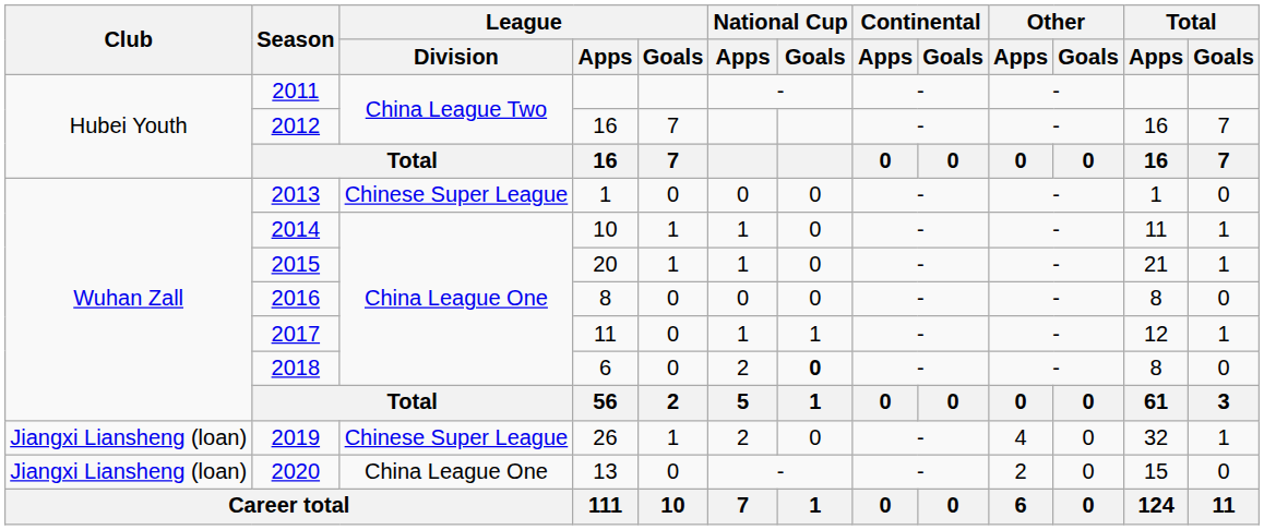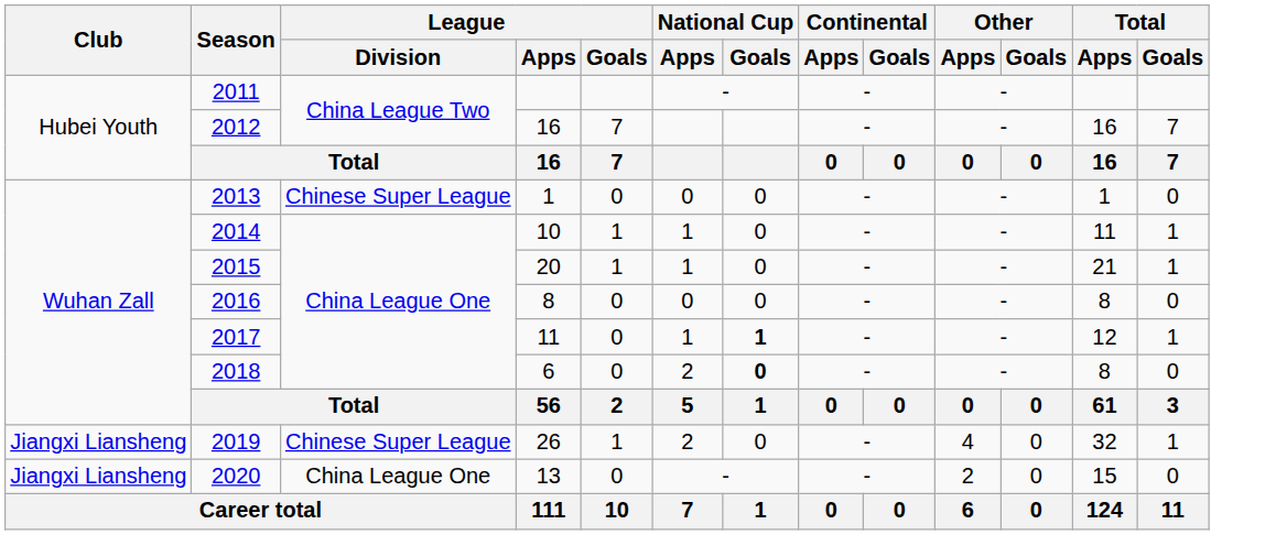 <table class="wikitable" style="text-align: center">
 <tr>
 <th rowspan="2">Club</th>
 <th rowspan="2">Season</th>
 <th colspan="3">League</th>
 <th colspan="2">National Cup</th>
 <th colspan="2">Continental</th>
 <th colspan="2">Other</th>
 <th colspan="2">Total</th>
 </tr>
 <tr>
 <th>Division</th>
 <th>Apps</th>
 <th>Goals</th>
 <th>Apps</th>
 <th>Goals</th>
 <th>Apps</th>
 <th>Goals</th>
 <th>Apps</th>
 <th>Goals</th>
 <th>Apps</th>
 <th>Goals</th>
 </tr>
 <tr>
 <td rowspan=3>Hubei Youth</td>
 <td><a href='#'>2011</a></td>
 <td rowspan="2"><a href='#'>China League Two</a></td>
 <td></td>
 <td></td>
 <td colspan="2">-</td>
 <td colspan="2">-</td>
 <td colspan="2">-</td>
 <td></td>
 <td></td>
 </tr>
 <tr>
 <td><a href='#'>2012</a></td>
 <td>16</td>
 <td>7</td>
 <td></td>
 <td></td>
 <td colspan="2">-</td>
 <td colspan="2">-</td>
 <td>16</td>
 <td>7</td>
 </tr>
 <tr>
 <th colspan="2"><strong>Total</strong></th>
 <th>16</th>
 <th>7</th>
 <th></th>
 <th></th>
 <th>0</th>
 <th>0</th>
 <th>0</th>
 <th>0</th>
 <th>16</th>
 <th>7</th>
 </tr>
 <tr>
 <td rowspan=7><a href='#'>Wuhan Zall</a></td>
 <td><a href='#'>2013</a></td>
 <td><a href='#'>Chinese Super League</a></td>
 <td>1</td>
 <td>0</td>
 <td>0</td>
 <td>0</td>
 <td colspan="2">-</td>
 <td colspan="2">-</td>
 <td>1</td>
 <td>0</td>
 </tr>
 <tr>
 <td><a href='#'>2014</a></td>
 <td rowspan="5"><a href='#'>China League One</a></td>
 <td>10</td>
 <td>1</td>
 <td>1</td>
 <td>0</td>
 <td colspan="2">-</td>
 <td colspan="2">-</td>
 <td>11</td>
 <td>1</td>
 </tr>
 <tr>
 <td><a href='#'>2015</a></td>
 <td>20</td>
 <td>1</td>
 <td>1</td>
 <td>0</td>
 <td colspan="2">-</td>
 <td colspan="2">-</td>
 <td>21</td>
 <td>1</td>
 </tr>
 <tr>
 <td><a href='#'>2016</a></td>
 <td>8</td>
 <td>0</td>
 <td>0</td>
 <td>0</td>
 <td colspan="2">-</td>
 <td colspan="2">-</td>
 <td>8</td>
 <td>0</td>
 </tr>
 <tr>
 <td><a href='#'>2017</a></td>
 <td>11</td>
 <td>0</td>
 <td>1</td>
-<td>1</td>
+<td><strong>1</strong></td>
 <td colspan="2">-</td>
 <td colspan="2">-</td>
 <td>12</td>
 <td>1</td>
 </tr>
 <tr>
 <td><a href='#'>2018</a></td>
 <td>6</td>
 <td>0</td>
 <td>2</td>
 <td><strong>0</strong></td>
 <td colspan="2">-</td>
 <td colspan="2">-</td>
 <td>8</td>
 <td>0</td>
 </tr>
 <tr>
 <th colspan="2"><strong>Total</strong></th>
 <th>56</th>
 <th>2</th>
 <th>5</th>
 <th>1</th>
 <th>0</th>
 <th>0</th>
 <th>0</th>
 <th>0</th>
 <th>61</th>
 <th>3</th>
 </tr>
 <tr>
-<td><a href='#'>Jiangxi Liansheng</a> (loan)</td>
+<td><a href='#'>Jiangxi Liansheng</a></td>
 <td><a href='#'>2019</a></td>
 <td><a href='#'>Chinese Super League</a></td>
 <td>26</td>
 <td>1</td>
 <td>2</td>
 <td>0</td>
 <td colspan="2">-</td>
 <td>4</td>
 <td>0</td>
 <td>32</td>
 <td>1</td>
 </tr>
 <tr>
-<td><a href='#'>Jiangxi Liansheng</a> (loan)</td>
+<td><a href='#'>Jiangxi Liansheng</a></td>
 <td><a href='#'>2020</a></td>
 <td>China League One</td>
 <td>13</td>
 <td>0</td>
 <td colspan="2">-</td>
 <td colspan="2">-</td>
 <td>2</td>
 <td>0</td>
 <td>15</td>
 <td>0</td>
 </tr>
 <tr>
 <th colspan=3>Career total</th>
 <th>111</th>
 <th>10</th>
 <th>7</th>
 <th>1</th>
 <th>0</th>
 <th>0</th>
 <th>6</th>
 <th>0</th>
 <th>124</th>
 <th>11</th>
 </tr>
 </table>
